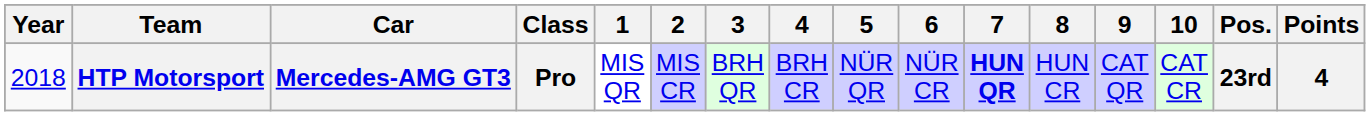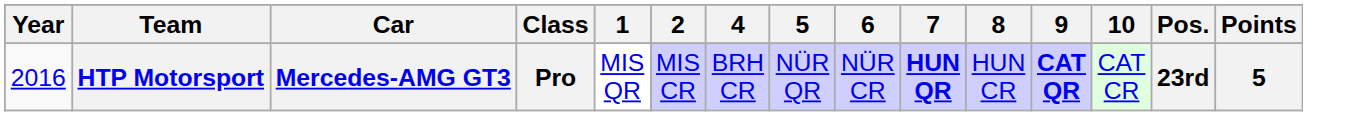 <table class="wikitable" border="1" style="text-align:center; font-size:85%;">
 <tr>
 <th>Year</th>
 <th>Team</th>
 <th>Car</th>
 <th>Class</th>
 <th>1</th>
 <th>2</th>
-<th>3</th>
 <th>4</th>
 <th>5</th>
 <th>6</th>
 <th>7</th>
 <th>8</th>
 <th>9</th>
 <th>10</th>
 <th>Pos.</th>
 <th>Points</th>
 </tr>
 <tr>
-<td><a href='#'>2018</a></td>
+<td><a href='#'>2016</a></td>
 <th nowrap><a href='#'>HTP Motorsport</a></th>
 <th nowrap><a href='#'>Mercedes-AMG GT3</a></th>
 <th>Pro</th>
 <td style="background:#FFFFFF;"><a href='#'>MIS<br>QR</a><br></td>
 <td style="background:#CFCFFF;"><a href='#'>MIS<br>CR</a><br></td>
-<td style="background:#DFFFDF;"><a href='#'>BRH<br>QR</a><br></td>
 <td style="background:#CFCFFF;"><a href='#'>BRH<br>CR</a><br></td>
 <td style="background:#CFCFFF;"><a href='#'>NÜR<br>QR</a><br></td>
 <td style="background:#CFCFFF;"><a href='#'>NÜR<br>CR</a><br></td>
 <td style="background:#CFCFFF;"><strong><a href='#'>HUN<br>QR</a><br></strong></td>
 <td style="background:#CFCFFF;"><a href='#'>HUN<br>CR</a><br></td>
-<td style="background:#CFCFFF;"><a href='#'>CAT<br>QR</a><br></td>
+<td style="background:#CFCFFF;"><strong><a href='#'>CAT<br>QR</a><br></strong></td>
 <td style="background:#DFFFDF;"><a href='#'>CAT<br>CR</a><br></td>
 <th>23rd</th>
-<th>4</th>
+<th>5</th>
 </tr>
 </table>
